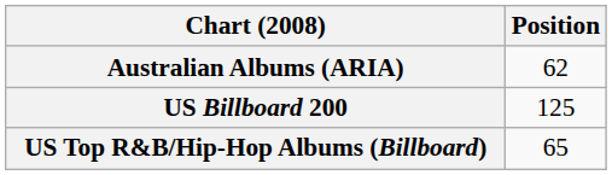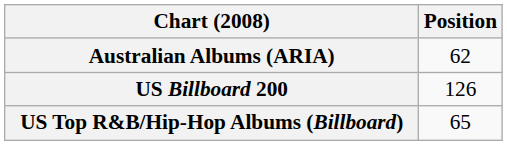 <table class="wikitable sortable plainrowheaders" style="text-align:center;">
 <tr>
 <th scope="col" style="width:19em;">Chart (2008)</th>
 <th scope="col">Position</th>
 </tr>
 <tr>
 <th scope="row">Australian Albums (ARIA)</th>
 <td>62</td>
 </tr>
 <tr>
 <th scope="row">US <em>Billboard</em> 200</th>
-<td>125</td>
+<td>126</td>
 </tr>
 <tr>
 <th scope="row">US Top R&B/Hip-Hop Albums (<em>Billboard</em>)</th>
 <td>65</td>
 </tr>
 </table>
